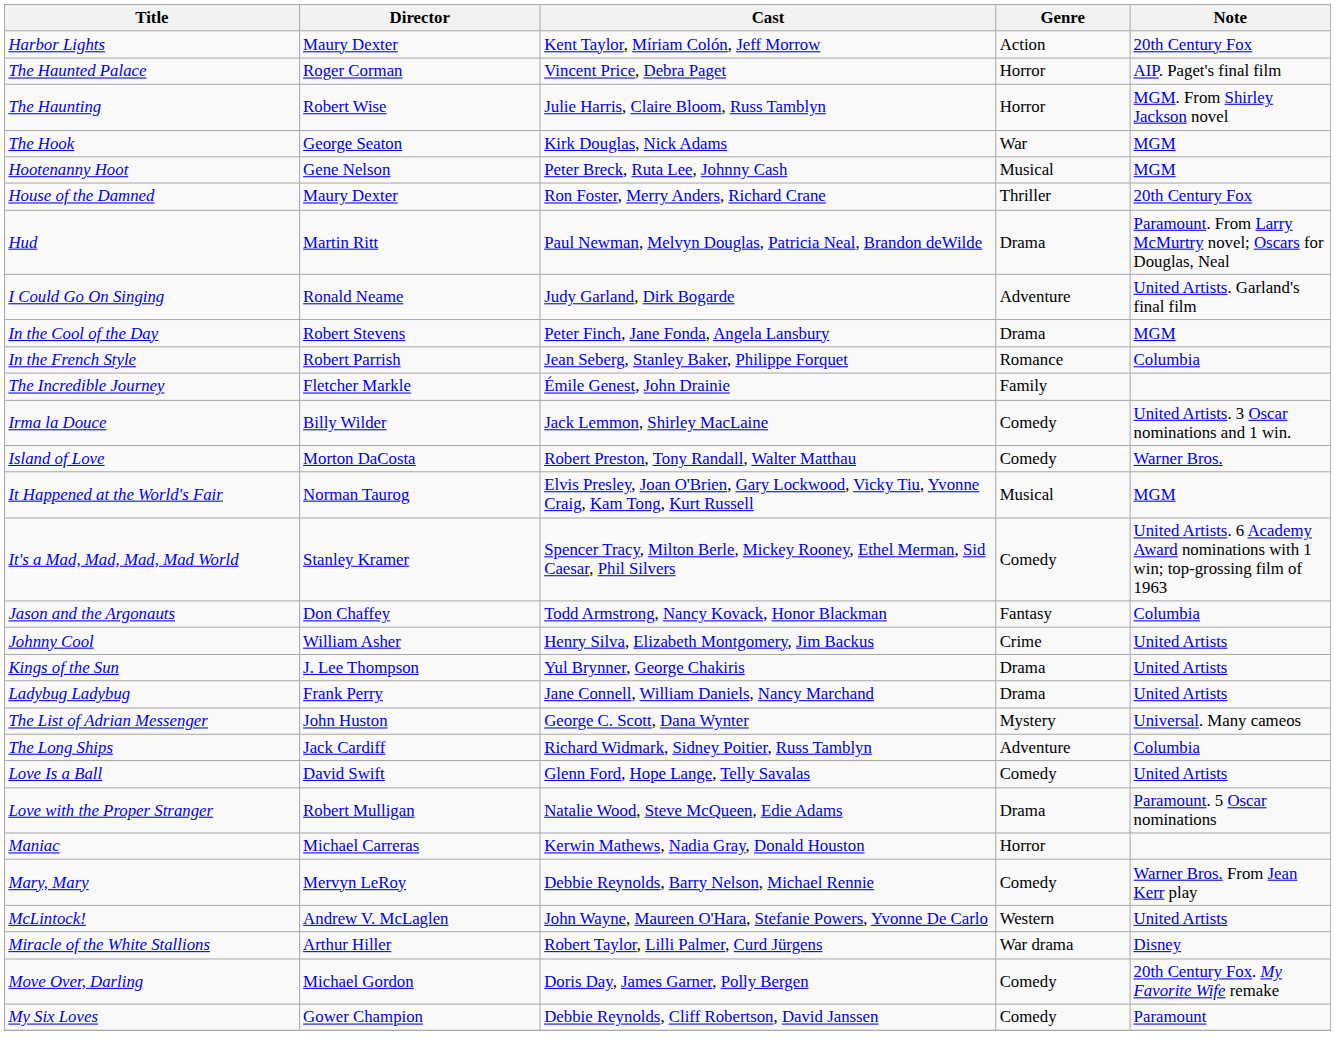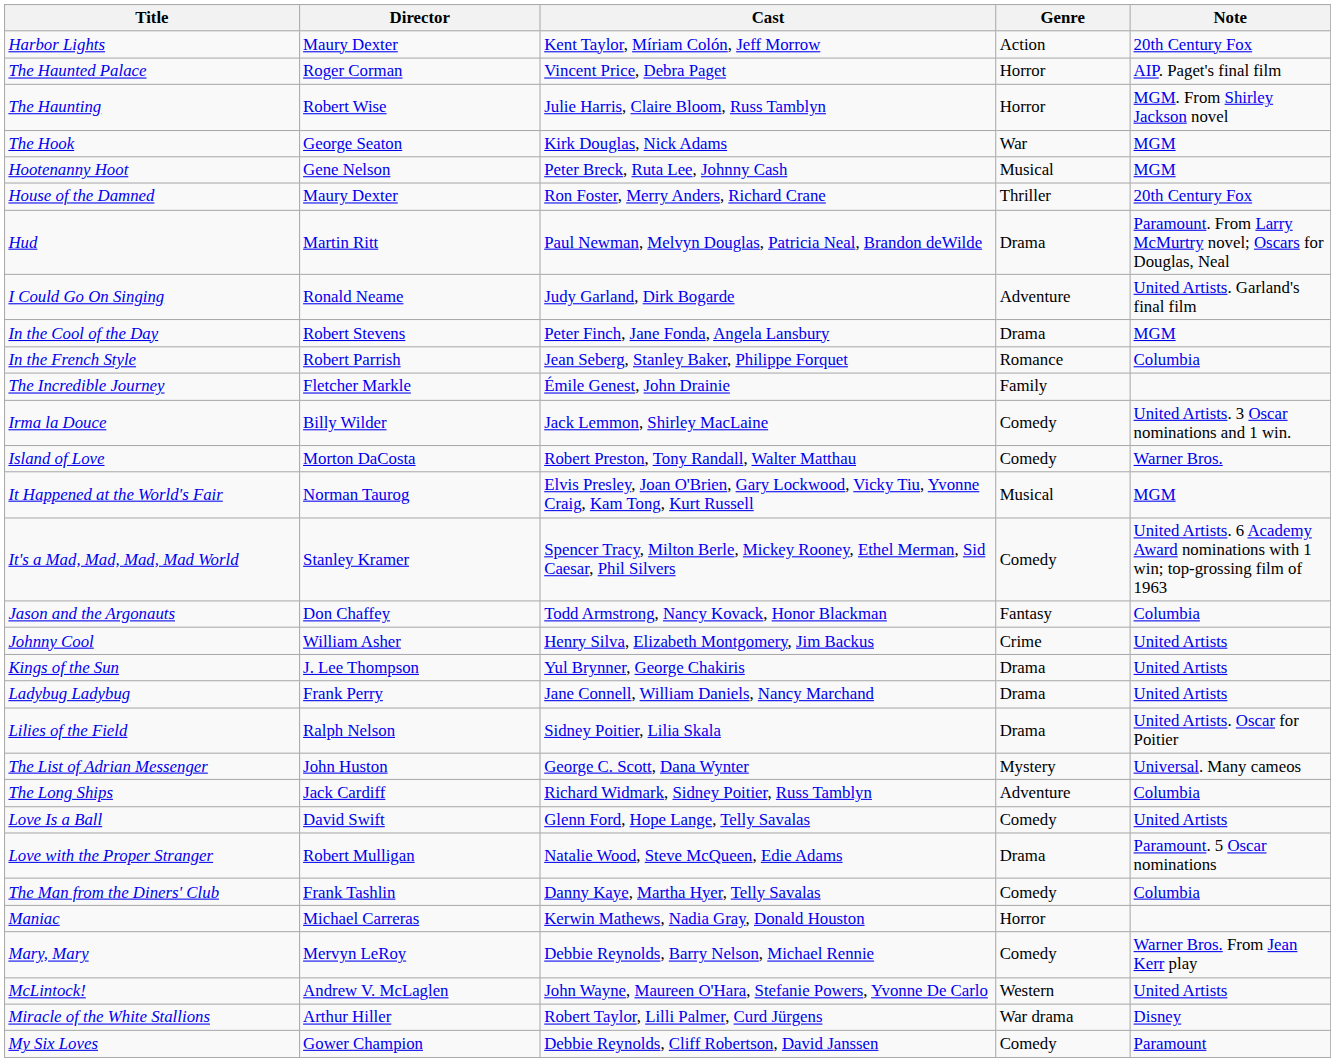 <table class="wikitable" width= "100%">
 <tr>
 <th width=22%>Title</th>
 <th width=18%>Director</th>
 <th width=34%>Cast</th>
 <th width=10%>Genre</th>
 <th width=15%>Note</th>
 </tr>
 <tr>
 <td><em><a href='#'>Harbor Lights</a></em></td>
 <td><a href='#'>Maury Dexter</a></td>
 <td><a href='#'>Kent Taylor</a>, <a href='#'>Míriam Colón</a>, <a href='#'>Jeff Morrow</a></td>
 <td>Action</td>
 <td><a href='#'>20th Century Fox</a></td>
 </tr>
 <tr>
 <td><em><a href='#'>The Haunted Palace</a></em></td>
 <td><a href='#'>Roger Corman</a></td>
 <td><a href='#'>Vincent Price</a>, <a href='#'>Debra Paget</a></td>
 <td>Horror</td>
 <td><a href='#'>AIP</a>. Paget's final film</td>
 </tr>
 <tr>
 <td><em><a href='#'>The Haunting</a></em></td>
 <td><a href='#'>Robert Wise</a></td>
 <td><a href='#'>Julie Harris</a>, <a href='#'>Claire Bloom</a>, <a href='#'>Russ Tamblyn</a></td>
 <td>Horror</td>
 <td><a href='#'>MGM</a>. From <a href='#'>Shirley Jackson</a> novel</td>
 </tr>
 <tr>
 <td><em><a href='#'>The Hook</a></em></td>
 <td><a href='#'>George Seaton</a></td>
 <td><a href='#'>Kirk Douglas</a>, <a href='#'>Nick Adams</a></td>
 <td>War</td>
 <td><a href='#'>MGM</a></td>
 </tr>
 <tr>
 <td><em><a href='#'>Hootenanny Hoot</a></em></td>
 <td><a href='#'>Gene Nelson</a></td>
 <td><a href='#'>Peter Breck</a>, <a href='#'>Ruta Lee</a>, <a href='#'>Johnny Cash</a></td>
 <td>Musical</td>
 <td><a href='#'>MGM</a></td>
 </tr>
 <tr>
 <td><em><a href='#'>House of the Damned</a></em></td>
 <td><a href='#'>Maury Dexter</a></td>
 <td><a href='#'>Ron Foster</a>, <a href='#'>Merry Anders</a>, <a href='#'>Richard Crane</a></td>
 <td>Thriller</td>
 <td><a href='#'>20th Century Fox</a></td>
 </tr>
 <tr>
 <td><em><a href='#'>Hud</a></em></td>
 <td><a href='#'>Martin Ritt</a></td>
 <td><a href='#'>Paul Newman</a>, <a href='#'>Melvyn Douglas</a>, <a href='#'>Patricia Neal</a>, <a href='#'>Brandon deWilde</a></td>
 <td>Drama</td>
 <td><a href='#'>Paramount</a>. From <a href='#'>Larry McMurtry</a> novel; <a href='#'>Oscars</a> for Douglas, Neal</td>
 </tr>
 <tr>
 <td><em><a href='#'>I Could Go On Singing</a></em></td>
 <td><a href='#'>Ronald Neame</a></td>
 <td><a href='#'>Judy Garland</a>, <a href='#'>Dirk Bogarde</a></td>
 <td>Adventure</td>
 <td><a href='#'>United Artists</a>. Garland's final film</td>
 </tr>
 <tr>
 <td><em><a href='#'>In the Cool of the Day</a></em></td>
 <td><a href='#'>Robert Stevens</a></td>
 <td><a href='#'>Peter Finch</a>, <a href='#'>Jane Fonda</a>, <a href='#'>Angela Lansbury</a></td>
 <td>Drama</td>
 <td><a href='#'>MGM</a></td>
 </tr>
 <tr>
 <td><em><a href='#'>In the French Style</a></em></td>
 <td><a href='#'>Robert Parrish</a></td>
 <td><a href='#'>Jean Seberg</a>, <a href='#'>Stanley Baker</a>, <a href='#'>Philippe Forquet</a></td>
 <td>Romance</td>
 <td><a href='#'>Columbia</a></td>
 </tr>
 <tr>
 <td><em><a href='#'>The Incredible Journey</a></em></td>
 <td><a href='#'>Fletcher Markle</a></td>
 <td><a href='#'>Émile Genest</a>, <a href='#'>John Drainie</a></td>
 <td>Family</td>
 <td></td>
 </tr>
 <tr>
 <td><em><a href='#'>Irma la Douce</a></em></td>
 <td><a href='#'>Billy Wilder</a></td>
 <td><a href='#'>Jack Lemmon</a>, <a href='#'>Shirley MacLaine</a></td>
 <td>Comedy</td>
 <td><a href='#'>United Artists</a>. 3 <a href='#'>Oscar</a> nominations and 1 win.</td>
 </tr>
 <tr>
 <td><em><a href='#'>Island of Love</a></em></td>
 <td><a href='#'>Morton DaCosta</a></td>
 <td><a href='#'>Robert Preston</a>, <a href='#'>Tony Randall</a>, <a href='#'>Walter Matthau</a></td>
 <td>Comedy</td>
 <td><a href='#'>Warner Bros.</a></td>
 </tr>
 <tr>
 <td><em><a href='#'>It Happened at the World's Fair</a></em></td>
 <td><a href='#'>Norman Taurog</a></td>
 <td><a href='#'>Elvis Presley</a>, <a href='#'>Joan O'Brien</a>, <a href='#'>Gary Lockwood</a>, <a href='#'>Vicky Tiu</a>, <a href='#'>Yvonne Craig</a>, <a href='#'>Kam Tong</a>, <a href='#'>Kurt Russell</a></td>
 <td>Musical</td>
 <td><a href='#'>MGM</a></td>
 </tr>
 <tr>
 <td><em><a href='#'>It's a Mad, Mad, Mad, Mad World</a></em></td>
 <td><a href='#'>Stanley Kramer</a></td>
 <td><a href='#'>Spencer Tracy</a>, <a href='#'>Milton Berle</a>, <a href='#'>Mickey Rooney</a>, <a href='#'>Ethel Merman</a>, <a href='#'>Sid Caesar</a>, <a href='#'>Phil Silvers</a></td>
 <td>Comedy</td>
 <td><a href='#'>United Artists</a>. 6 <a href='#'>Academy Award</a> nominations with 1 win; top-grossing film of 1963</td>
 </tr>
 <tr>
 <td><em><a href='#'>Jason and the Argonauts</a></em></td>
 <td><a href='#'>Don Chaffey</a></td>
 <td><a href='#'>Todd Armstrong</a>, <a href='#'>Nancy Kovack</a>, <a href='#'>Honor Blackman</a></td>
 <td>Fantasy</td>
 <td><a href='#'>Columbia</a></td>
 </tr>
 <tr>
 <td><em><a href='#'>Johnny Cool</a></em></td>
 <td><a href='#'>William Asher</a></td>
 <td><a href='#'>Henry Silva</a>, <a href='#'>Elizabeth Montgomery</a>, <a href='#'>Jim Backus</a></td>
 <td>Crime</td>
 <td><a href='#'>United Artists</a></td>
 </tr>
 <tr>
 <td><em><a href='#'>Kings of the Sun</a></em></td>
 <td><a href='#'>J. Lee Thompson</a></td>
 <td><a href='#'>Yul Brynner</a>, <a href='#'>George Chakiris</a></td>
 <td>Drama</td>
 <td><a href='#'>United Artists</a></td>
 </tr>
 <tr>
 <td><em><a href='#'>Ladybug Ladybug</a></em></td>
 <td><a href='#'>Frank Perry</a></td>
 <td><a href='#'>Jane Connell</a>, <a href='#'>William Daniels</a>, <a href='#'>Nancy Marchand</a></td>
 <td>Drama</td>
 <td><a href='#'>United Artists</a></td>
 </tr>
 <tr>
+<td><em><a href='#'>Lilies of the Field</a></em></td>
+<td><a href='#'>Ralph Nelson</a></td>
+<td><a href='#'>Sidney Poitier</a>, <a href='#'>Lilia Skala</a></td>
+<td>Drama</td>
+<td><a href='#'>United Artists</a>. <a href='#'>Oscar</a> for Poitier</td>
+</tr>
+<tr>
 <td><em><a href='#'>The List of Adrian Messenger</a></em></td>
 <td><a href='#'>John Huston</a></td>
 <td><a href='#'>George C. Scott</a>, <a href='#'>Dana Wynter</a></td>
 <td>Mystery</td>
 <td><a href='#'>Universal</a>. Many cameos</td>
 </tr>
 <tr>
 <td><em><a href='#'>The Long Ships</a></em></td>
 <td><a href='#'>Jack Cardiff</a></td>
 <td><a href='#'>Richard Widmark</a>, <a href='#'>Sidney Poitier</a>, <a href='#'>Russ Tamblyn</a></td>
 <td>Adventure</td>
 <td><a href='#'>Columbia</a></td>
 </tr>
 <tr>
 <td><em><a href='#'>Love Is a Ball</a></em></td>
 <td><a href='#'>David Swift</a></td>
 <td><a href='#'>Glenn Ford</a>, <a href='#'>Hope Lange</a>, <a href='#'>Telly Savalas</a></td>
 <td>Comedy</td>
 <td><a href='#'>United Artists</a></td>
 </tr>
 <tr>
 <td><em><a href='#'>Love with the Proper Stranger</a></em></td>
 <td><a href='#'>Robert Mulligan</a></td>
 <td><a href='#'>Natalie Wood</a>, <a href='#'>Steve McQueen</a>, <a href='#'>Edie Adams</a></td>
 <td>Drama</td>
 <td><a href='#'>Paramount</a>. 5 <a href='#'>Oscar</a> nominations</td>
+</tr>
+<tr>
+<td><em><a href='#'>The Man from the Diners' Club</a></em></td>
+<td><a href='#'>Frank Tashlin</a></td>
+<td><a href='#'>Danny Kaye</a>, <a href='#'>Martha Hyer</a>, <a href='#'>Telly Savalas</a></td>
+<td>Comedy</td>
+<td><a href='#'>Columbia</a></td>
 </tr>
 <tr>
 <td><em><a href='#'>Maniac</a></em></td>
 <td><a href='#'>Michael Carreras</a></td>
 <td><a href='#'>Kerwin Mathews</a>, <a href='#'>Nadia Gray</a>, <a href='#'>Donald Houston</a></td>
 <td>Horror</td>
 <td></td>
 </tr>
 <tr>
 <td><em><a href='#'>Mary, Mary</a></em></td>
 <td><a href='#'>Mervyn LeRoy</a></td>
 <td><a href='#'>Debbie Reynolds</a>, <a href='#'>Barry Nelson</a>, <a href='#'>Michael Rennie</a></td>
 <td>Comedy</td>
 <td><a href='#'>Warner Bros.</a> From <a href='#'>Jean Kerr</a> play</td>
 </tr>
 <tr>
 <td><em><a href='#'>McLintock!</a></em></td>
 <td><a href='#'>Andrew V. McLaglen</a></td>
 <td><a href='#'>John Wayne</a>, <a href='#'>Maureen O'Hara</a>, <a href='#'>Stefanie Powers</a>, <a href='#'>Yvonne De Carlo</a></td>
 <td>Western</td>
 <td><a href='#'>United Artists</a></td>
 </tr>
 <tr>
 <td><em><a href='#'>Miracle of the White Stallions</a></em></td>
 <td><a href='#'>Arthur Hiller</a></td>
 <td><a href='#'>Robert Taylor</a>, <a href='#'>Lilli Palmer</a>, <a href='#'>Curd Jürgens</a></td>
 <td>War drama</td>
 <td><a href='#'>Disney</a></td>
 </tr>
 <tr>
-<td><em><a href='#'>Move Over, Darling</a></em></td>
-<td><a href='#'>Michael Gordon</a></td>
-<td><a href='#'>Doris Day</a>, <a href='#'>James Garner</a>, <a href='#'>Polly Bergen</a></td>
-<td>Comedy</td>
-<td><a href='#'>20th Century Fox</a>. <em><a href='#'>My Favorite Wife</a></em> remake</td>
-</tr>
-<tr>
 <td><em><a href='#'>My Six Loves</a></em></td>
 <td><a href='#'>Gower Champion</a></td>
 <td><a href='#'>Debbie Reynolds</a>, <a href='#'>Cliff Robertson</a>, <a href='#'>David Janssen</a></td>
 <td>Comedy</td>
 <td><a href='#'>Paramount</a></td>
 </tr>
 <tr>
 </tr>
 </table>
